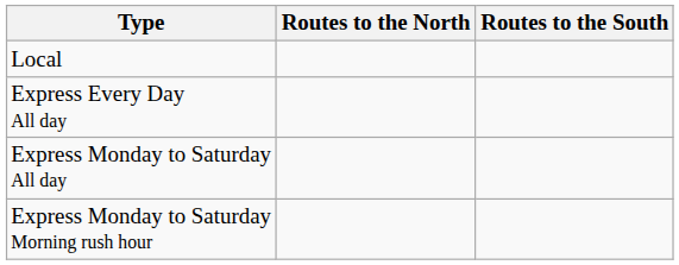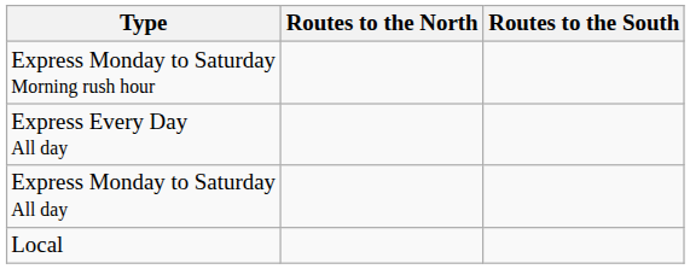 <table class="wikitable" style="margin-left: auto; margin-right: auto; border: none;">
 <tr>
 <th>Type</th>
 <th>Routes to the North</th>
 <th>Routes to the South</th>
 </tr>
-<tr>
-<td>Local</td>
+<tr ´>
+<td>Express Monday to Saturday <br><small>Morning rush hour</small></td>
 <td></td>
 <td></td>
 </tr>
 <tr>
 <td>Express Every Day <br><small>All day</small></td>
 <td> </td>
 <td> </td>
 </tr>
 <tr>
 <td>Express Monday to Saturday <br><small>All day</small></td>
 <td> </td>
 <td> </td>
 </tr>
-<tr ´>
-<td>Express Monday to Saturday <br><small>Morning rush hour</small></td>
+<tr>
+<td>Local</td>
 <td></td>
 <td></td>
 </tr>
 <tr>
 </tr>
 </table>
